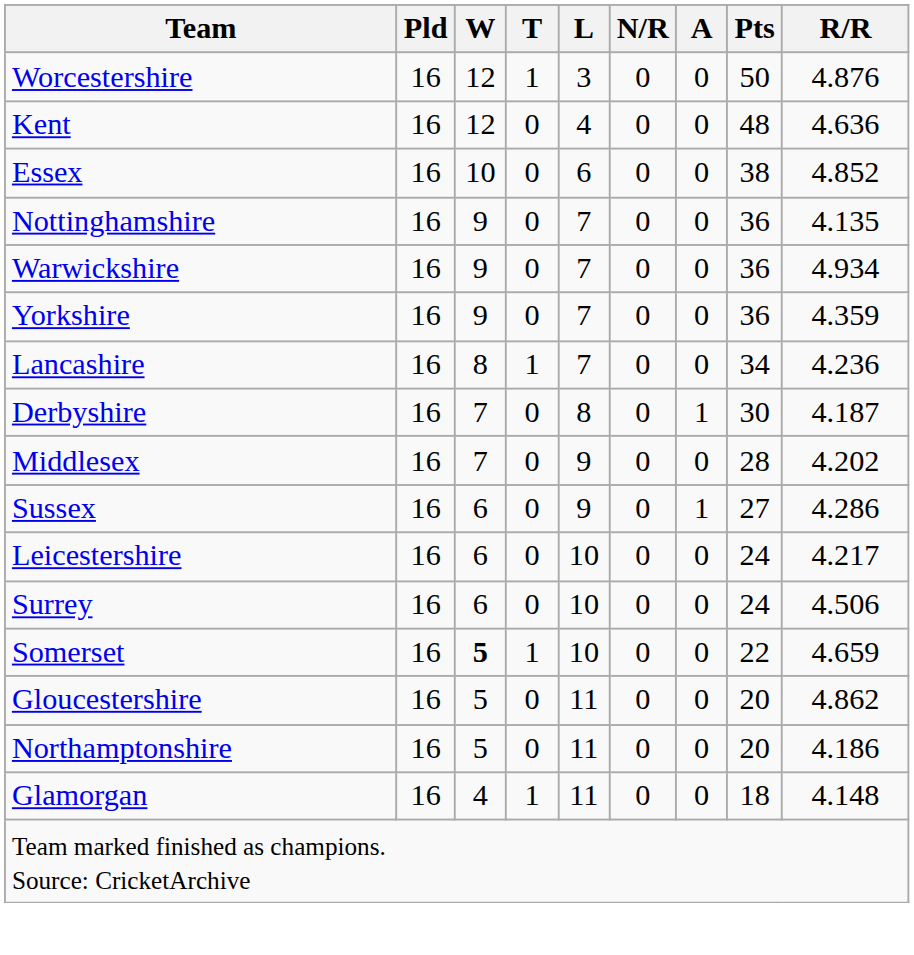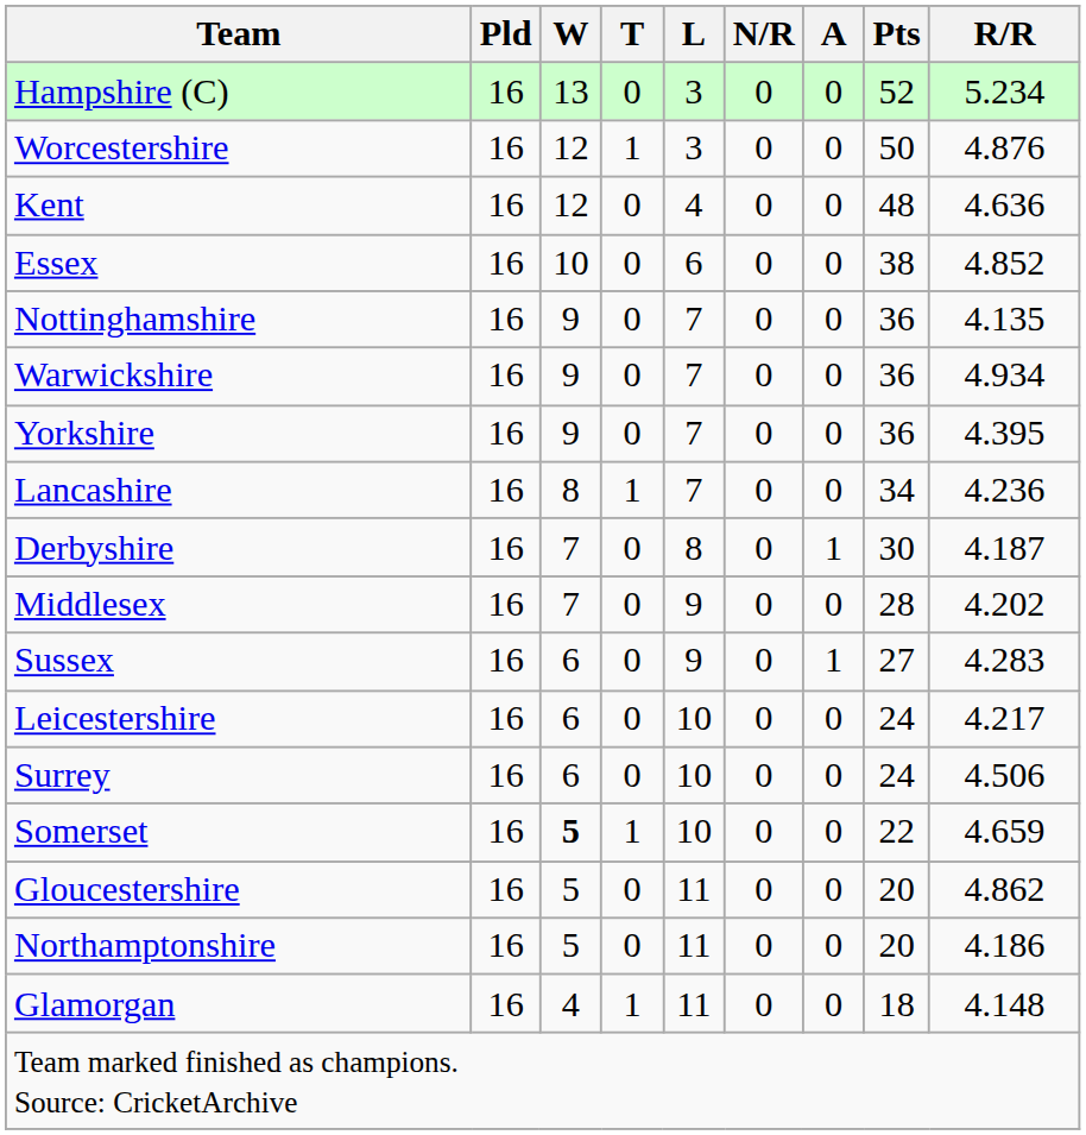 <table class="wikitable" style="text-align: center;">
 <tr>
 <th width=200>Team</th>
 <th width=20>Pld</th>
 <th width=20>W</th>
 <th width=20>T</th>
 <th width=20>L</th>
 <th width=20>N/R</th>
 <th width=20>A</th>
 <th width=20>Pts</th>
 <th width=60>R/R</th>
+</tr>
+<tr bgcolor="#ccffcc">
+<td align=left><a href='#'>Hampshire</a> (C)</td>
+<td>16</td>
+<td>13</td>
+<td>0</td>
+<td>3</td>
+<td>0</td>
+<td>0</td>
+<td>52</td>
+<td>5.234</td>
 </tr>
 <tr>
 <td align=left><a href='#'>Worcestershire</a></td>
 <td>16</td>
 <td>12</td>
 <td>1</td>
 <td>3</td>
 <td>0</td>
 <td>0</td>
 <td>50</td>
 <td>4.876</td>
 </tr>
 <tr>
 <td align=left><a href='#'>Kent</a></td>
 <td>16</td>
 <td>12</td>
 <td>0</td>
 <td>4</td>
 <td>0</td>
 <td>0</td>
 <td>48</td>
 <td>4.636</td>
 </tr>
 <tr>
 <td align=left><a href='#'>Essex</a></td>
 <td>16</td>
 <td>10</td>
 <td>0</td>
 <td>6</td>
 <td>0</td>
 <td>0</td>
 <td>38</td>
 <td>4.852</td>
 </tr>
 <tr>
 <td align=left><a href='#'>Nottinghamshire</a></td>
 <td>16</td>
 <td>9</td>
 <td>0</td>
 <td>7</td>
 <td>0</td>
 <td>0</td>
 <td>36</td>
 <td>4.135</td>
 </tr>
 <tr>
 <td align=left><a href='#'>Warwickshire</a></td>
 <td>16</td>
 <td>9</td>
 <td>0</td>
 <td>7</td>
 <td>0</td>
 <td>0</td>
 <td>36</td>
 <td>4.934</td>
 </tr>
 <tr>
 <td align=left><a href='#'>Yorkshire</a></td>
 <td>16</td>
 <td>9</td>
 <td>0</td>
 <td>7</td>
 <td>0</td>
 <td>0</td>
 <td>36</td>
-<td>4.359</td>
+<td>4.395</td>
 </tr>
 <tr>
 <td align=left><a href='#'>Lancashire</a></td>
 <td>16</td>
 <td>8</td>
 <td>1</td>
 <td>7</td>
 <td>0</td>
 <td>0</td>
 <td>34</td>
 <td>4.236</td>
 </tr>
 <tr>
 <td align=left><a href='#'>Derbyshire</a></td>
 <td>16</td>
 <td>7</td>
 <td>0</td>
 <td>8</td>
 <td>0</td>
 <td>1</td>
 <td>30</td>
 <td>4.187</td>
 </tr>
 <tr>
 <td align=left><a href='#'>Middlesex</a></td>
 <td>16</td>
 <td>7</td>
 <td>0</td>
 <td>9</td>
 <td>0</td>
 <td>0</td>
 <td>28</td>
 <td>4.202</td>
 </tr>
 <tr>
 <td align=left><a href='#'>Sussex</a></td>
 <td>16</td>
 <td>6</td>
 <td>0</td>
 <td>9</td>
 <td>0</td>
 <td>1</td>
 <td>27</td>
-<td>4.286</td>
+<td>4.283</td>
 </tr>
 <tr>
 <td align=left><a href='#'>Leicestershire</a></td>
 <td>16</td>
 <td>6</td>
 <td>0</td>
 <td>10</td>
 <td>0</td>
 <td>0</td>
 <td>24</td>
 <td>4.217</td>
 </tr>
 <tr>
 <td align=left><a href='#'>Surrey</a></td>
 <td>16</td>
 <td>6</td>
 <td>0</td>
 <td>10</td>
 <td>0</td>
 <td>0</td>
 <td>24</td>
 <td>4.506</td>
 </tr>
 <tr>
 <td align=left><a href='#'>Somerset</a></td>
 <td>16</td>
 <td><strong>5</strong></td>
 <td>1</td>
 <td>10</td>
 <td>0</td>
 <td>0</td>
 <td>22</td>
 <td>4.659</td>
 </tr>
 <tr>
 <td align=left><a href='#'>Gloucestershire</a></td>
 <td>16</td>
 <td>5</td>
 <td>0</td>
 <td>11</td>
 <td>0</td>
 <td>0</td>
 <td>20</td>
 <td>4.862</td>
 </tr>
 <tr>
 <td align=left><a href='#'>Northamptonshire</a></td>
 <td>16</td>
 <td>5</td>
 <td>0</td>
 <td>11</td>
 <td>0</td>
 <td>0</td>
 <td>20</td>
 <td>4.186</td>
 </tr>
 <tr>
 <td align=left><a href='#'>Glamorgan</a></td>
 <td>16</td>
 <td>4</td>
 <td>1</td>
 <td>11</td>
 <td>0</td>
 <td>0</td>
 <td>18</td>
 <td>4.148</td>
 </tr>
 <tr>
 <td colspan="9" align="left"><small>Team marked  finished as champions.<br>Source: CricketArchive</small></td>
 </tr>
 </table>
